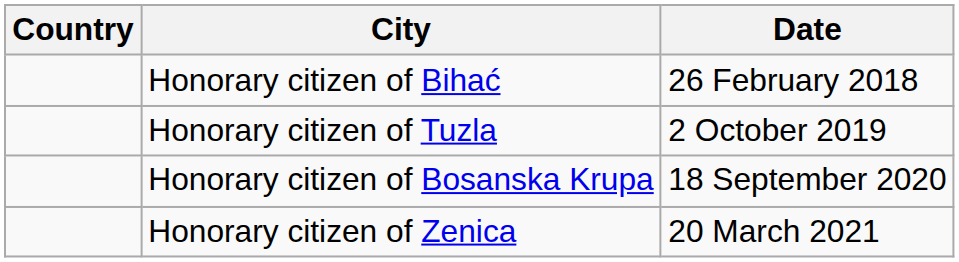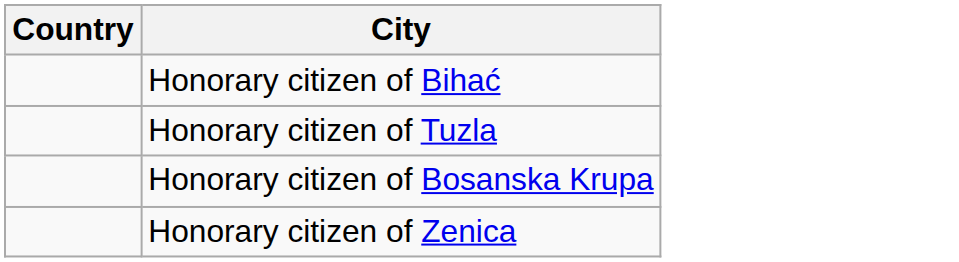 <table class="wikitable" style="text-align:left;">
 <tr>
 <th>Country</th>
 <th>City</th>
-<th>Date</th>
 </tr>
 <tr>
 <td></td>
 <td>Honorary citizen of <a href='#'>Bihać</a></td>
-<td>26 February 2018</td>
 </tr>
 <tr>
 <td></td>
 <td>Honorary citizen of <a href='#'>Tuzla</a></td>
-<td>2 October 2019</td>
 </tr>
 <tr>
 <td></td>
 <td>Honorary citizen of <a href='#'>Bosanska Krupa</a></td>
-<td>18 September 2020</td>
 </tr>
 <tr>
 <td></td>
 <td>Honorary citizen of <a href='#'>Zenica</a></td>
-<td>20 March 2021</td>
 </tr>
 </table>
